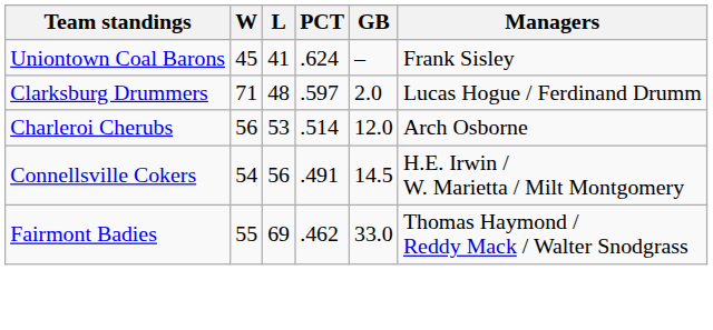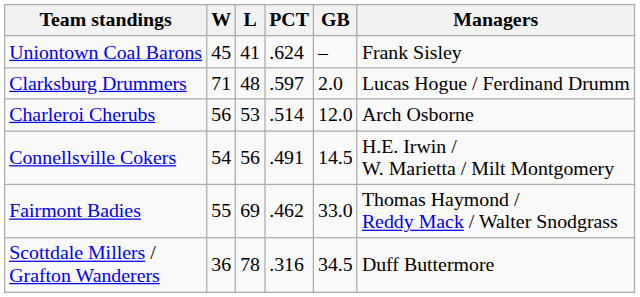 <table class="wikitable">
 <tr>
 <th>Team standings</th>
 <th>W</th>
 <th>L</th>
 <th>PCT</th>
 <th>GB</th>
 <th>Managers</th>
 </tr>
 <tr>
 <td><a href='#'>Uniontown Coal Barons</a></td>
 <td>45</td>
 <td>41</td>
 <td>.624</td>
 <td>–</td>
 <td>Frank Sisley</td>
 </tr>
 <tr>
 <td><a href='#'>Clarksburg Drummers</a></td>
 <td>71</td>
 <td>48</td>
 <td>.597</td>
 <td>2.0</td>
 <td>Lucas Hogue / Ferdinand Drumm</td>
 </tr>
 <tr>
 <td><a href='#'>Charleroi Cherubs</a></td>
 <td>56</td>
 <td>53</td>
 <td>.514</td>
 <td>12.0</td>
 <td>Arch Osborne</td>
 </tr>
 <tr>
 <td><a href='#'>Connellsville Cokers</a></td>
 <td>54</td>
 <td>56</td>
 <td>.491</td>
 <td>14.5</td>
 <td>H.E. Irwin  /<br>W. Marietta / Milt Montgomery</td>
 </tr>
 <tr>
 <td><a href='#'>Fairmont Badies</a></td>
 <td>55</td>
 <td>69</td>
 <td>.462</td>
 <td>33.0</td>
 <td>Thomas Haymond /<br><a href='#'>Reddy Mack</a> / Walter Snodgrass</td>
 </tr>
+<tr>
+<td><a href='#'>Scottdale Millers</a> /<br><a href='#'>Grafton Wanderers</a></td>
+<td>36</td>
+<td>78</td>
+<td>.316</td>
+<td>34.5</td>
+<td>Duff Buttermore</td>
+</tr>
 </table>
